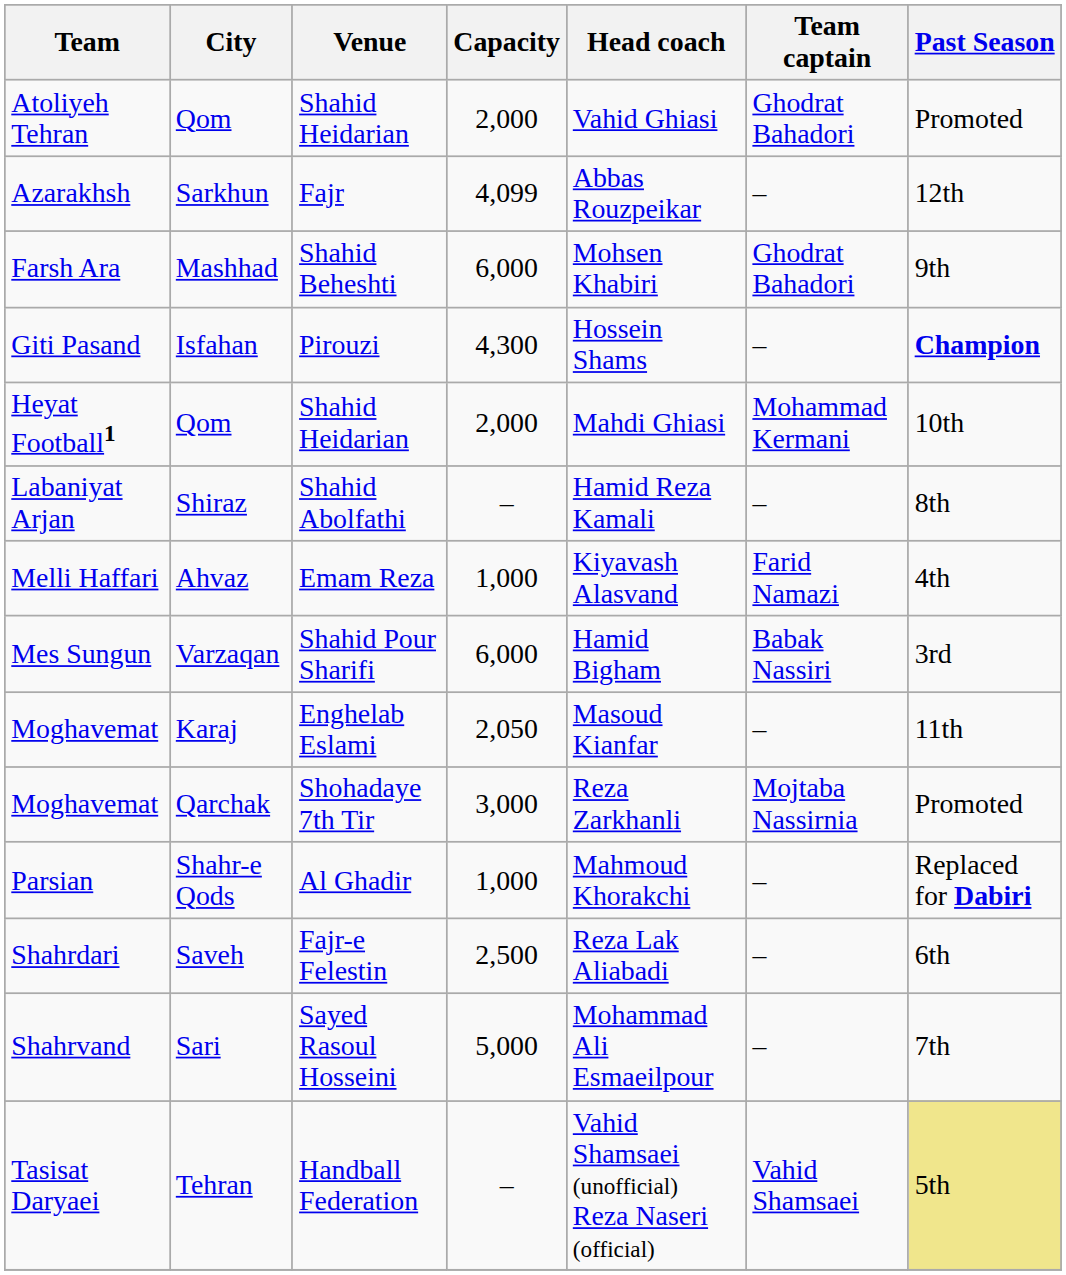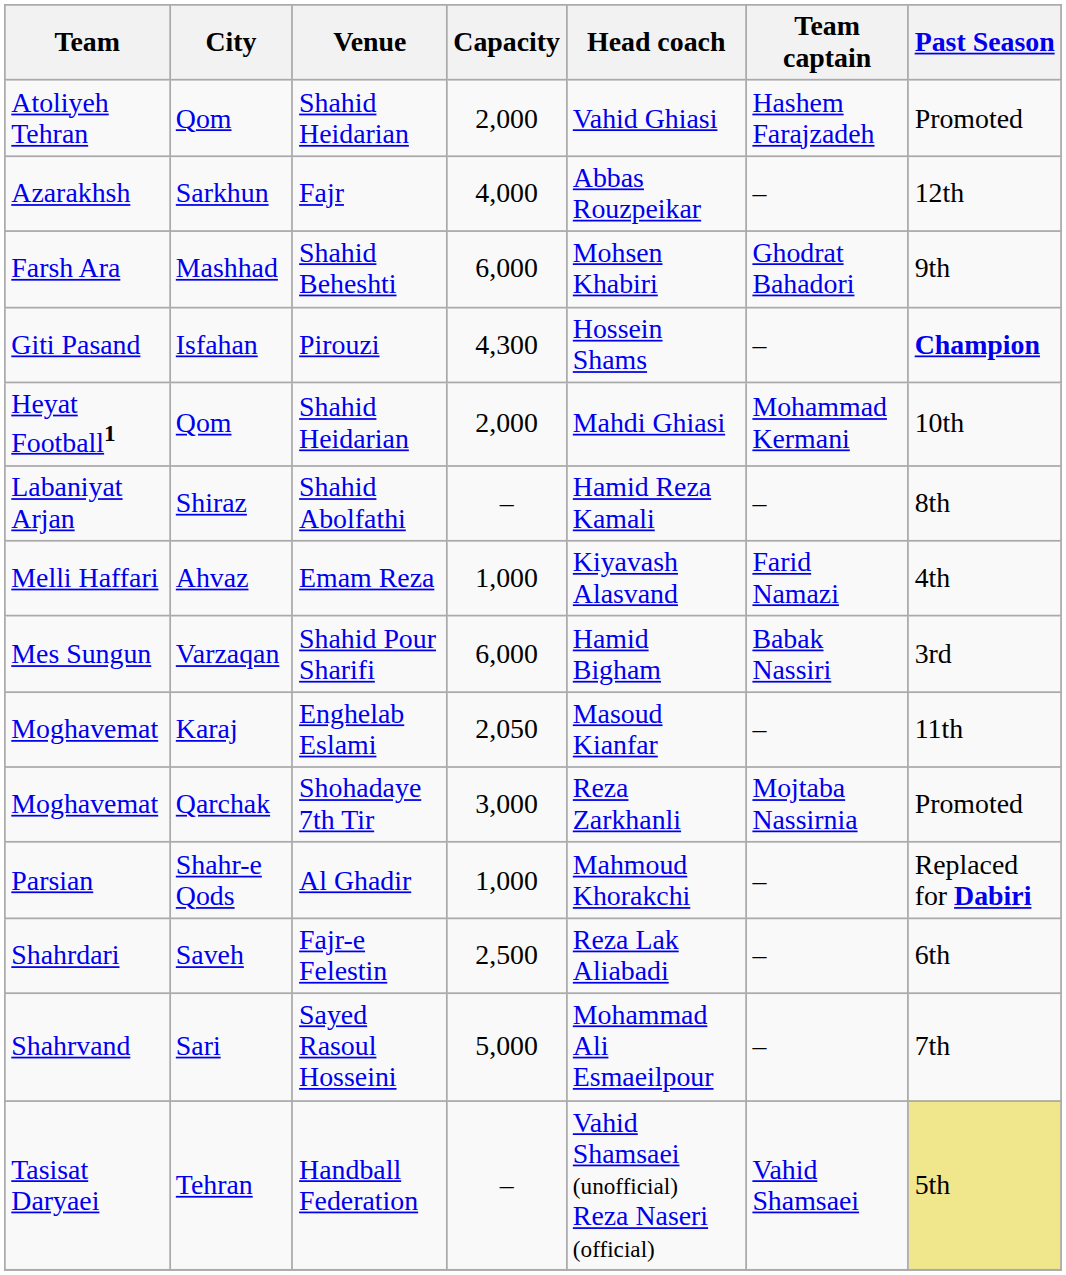 <table class="wikitable sortable">
 <tr>
 <th>Team</th>
 <th>City</th>
 <th>Venue</th>
 <th>Capacity</th>
 <th>Head coach</th>
 <th>Team captain</th>
 <th><a href='#'>Past Season</a></th>
 </tr>
 <tr>
 <td><a href='#'>Atoliyeh Tehran</a></td>
 <td><a href='#'>Qom</a></td>
 <td><a href='#'>Shahid Heidarian</a></td>
 <td align="center">2,000</td>
 <td> <a href='#'>Vahid Ghiasi</a></td>
-<td> <a href='#'>Ghodrat Bahadori</a></td>
+<td> <a href='#'>Hashem Farajzadeh</a></td>
 <td>Promoted</td>
 </tr>
 <tr>
 <td><a href='#'>Azarakhsh</a></td>
 <td><a href='#'>Sarkhun</a></td>
 <td><a href='#'>Fajr</a></td>
-<td align="center">4,099</td>
+<td align="center">4,000</td>
 <td> <a href='#'>Abbas Rouzpeikar</a></td>
 <td>–</td>
 <td>12th</td>
 </tr>
 <tr>
 <td><a href='#'>Farsh Ara</a></td>
 <td><a href='#'>Mashhad</a></td>
 <td><a href='#'>Shahid Beheshti</a></td>
 <td align="center">6,000</td>
 <td> <a href='#'>Mohsen Khabiri</a></td>
 <td> <a href='#'>Ghodrat Bahadori</a></td>
 <td>9th</td>
 </tr>
 <tr>
 <td><a href='#'>Giti Pasand</a></td>
 <td><a href='#'>Isfahan</a></td>
 <td><a href='#'>Pirouzi</a></td>
 <td align="center">4,300</td>
 <td> <a href='#'>Hossein Shams</a></td>
 <td>–</td>
 <td><strong><a href='#'>Champion</a></strong></td>
 </tr>
 <tr>
 <td><a href='#'>Heyat Football</a><sup><strong>1</strong></sup></td>
 <td><a href='#'>Qom</a></td>
 <td><a href='#'>Shahid Heidarian</a></td>
 <td align="center">2,000</td>
 <td> <a href='#'>Mahdi Ghiasi</a></td>
 <td> <a href='#'>Mohammad Kermani</a></td>
 <td>10th</td>
 </tr>
 <tr>
 <td><a href='#'>Labaniyat Arjan</a></td>
 <td><a href='#'>Shiraz</a></td>
 <td><a href='#'>Shahid Abolfathi</a></td>
 <td align="center">–</td>
 <td> <a href='#'>Hamid Reza Kamali</a></td>
 <td>–</td>
 <td>8th</td>
 </tr>
 <tr>
 <td><a href='#'>Melli Haffari</a></td>
 <td><a href='#'>Ahvaz</a></td>
 <td><a href='#'>Emam Reza</a></td>
 <td align="center">1,000</td>
 <td> <a href='#'>Kiyavash Alasvand</a></td>
 <td> <a href='#'>Farid Namazi</a></td>
 <td>4th</td>
 </tr>
 <tr>
 <td><a href='#'>Mes Sungun</a></td>
 <td><a href='#'>Varzaqan</a></td>
 <td><a href='#'>Shahid Pour Sharifi</a></td>
 <td align="center">6,000</td>
 <td> <a href='#'>Hamid Bigham</a></td>
 <td> <a href='#'>Babak Nassiri</a></td>
 <td>3rd</td>
 </tr>
 <tr>
 <td><a href='#'>Moghavemat</a></td>
 <td><a href='#'>Karaj</a></td>
 <td><a href='#'>Enghelab Eslami</a></td>
 <td align="center">2,050</td>
 <td> <a href='#'>Masoud Kianfar</a></td>
 <td>–</td>
 <td>11th</td>
 </tr>
 <tr>
 <td><a href='#'>Moghavemat</a></td>
 <td><a href='#'>Qarchak</a></td>
 <td><a href='#'>Shohadaye 7th Tir</a></td>
 <td align="center">3,000</td>
 <td> <a href='#'>Reza Zarkhanli</a></td>
 <td> <a href='#'>Mojtaba Nassirnia</a></td>
 <td>Promoted</td>
 </tr>
 <tr>
 <td><a href='#'>Parsian</a></td>
 <td><a href='#'>Shahr-e Qods</a></td>
 <td><a href='#'>Al Ghadir</a></td>
 <td align="center">1,000</td>
 <td> <a href='#'>Mahmoud Khorakchi</a></td>
 <td>–</td>
 <td>Replaced for <strong><a href='#'>Dabiri</a></strong></td>
 </tr>
 <tr>
 <td><a href='#'>Shahrdari</a></td>
 <td><a href='#'>Saveh</a></td>
 <td><a href='#'>Fajr-e Felestin</a></td>
 <td align="center">2,500</td>
 <td> <a href='#'>Reza Lak Aliabadi</a></td>
 <td>–</td>
 <td>6th</td>
 </tr>
 <tr>
 <td><a href='#'>Shahrvand</a></td>
 <td><a href='#'>Sari</a></td>
 <td><a href='#'>Sayed Rasoul Hosseini</a></td>
 <td align="center">5,000</td>
 <td> <a href='#'>Mohammad Ali Esmaeilpour</a></td>
 <td>–</td>
 <td>7th</td>
 </tr>
 <tr>
 <td><a href='#'>Tasisat Daryaei</a></td>
 <td><a href='#'>Tehran</a></td>
 <td><a href='#'>Handball Federation</a></td>
 <td align="center">–</td>
 <td> <a href='#'>Vahid Shamsaei</a> <small>(unofficial)</small> <br>  <a href='#'>Reza Naseri</a> <small>(official)</small></td>
 <td> <a href='#'>Vahid Shamsaei</a></td>
 <td style="background: khaki;">5th</td>
 </tr>
 <tr>
 </tr>
 </table>
